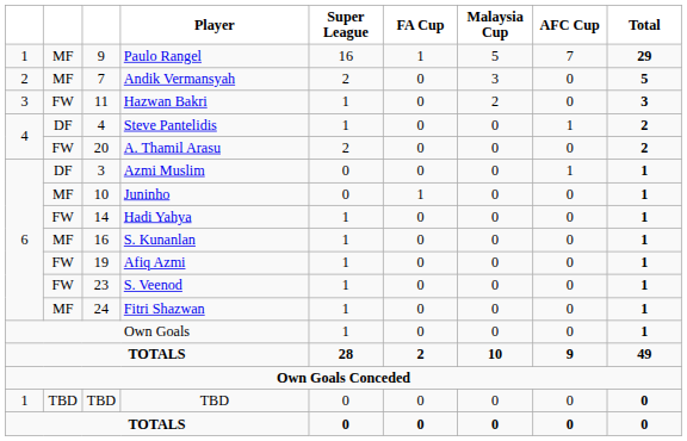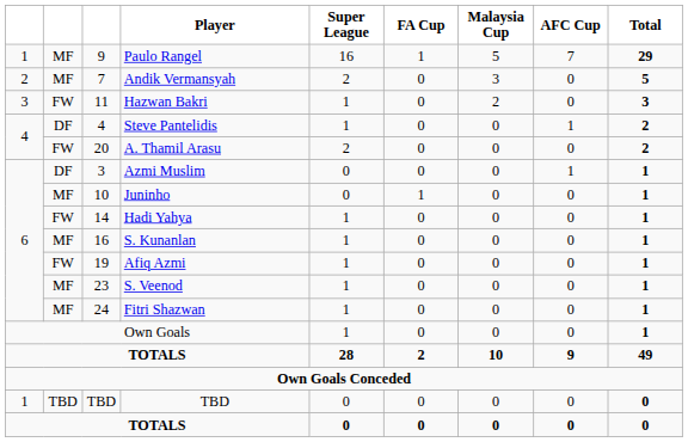 <table class="wikitable" style="text-align:center">
 <tr>
 <th style="background:white; color:black; width:35px;"></th>
 <th style="background:white; color:black; width:35px;"></th>
 <th style="background:white; color:black; width:35px;"></th>
 <th style="background:white; color:black; width:200px;">Player</th>
 <th style="background:white; color:black; width:75px;">Super League</th>
 <th style="background:white; color:black; width:75px;">FA Cup</th>
 <th style="background:white; color:black; width:75px;">Malaysia Cup</th>
 <th style="background:white; color:black; width:75px;">AFC Cup</th>
 <th style="background:white; color:black; width:75px;"><strong>Total</strong></th>
 </tr>
 <tr>
 <td>1</td>
 <td>MF</td>
 <td>9</td>
 <td align="left"> <a href='#'>Paulo Rangel</a></td>
 <td>16</td>
 <td>1</td>
 <td>5</td>
 <td>7</td>
 <td><strong>29</strong></td>
 </tr>
 <tr>
 <td rowspan="1">2</td>
 <td>MF</td>
 <td>7</td>
 <td align=left> <a href='#'>Andik Vermansyah</a></td>
 <td>2</td>
 <td>0</td>
 <td>3</td>
 <td>0</td>
 <td><strong>5</strong></td>
 </tr>
 <tr>
 <td rowspan="1">3</td>
 <td>FW</td>
 <td>11</td>
 <td align=left> <a href='#'>Hazwan Bakri</a></td>
 <td>1</td>
 <td>0</td>
 <td>2</td>
 <td>0</td>
 <td><strong>3</strong></td>
 </tr>
 <tr>
 <td rowspan="2">4</td>
 <td>DF</td>
 <td>4</td>
 <td align="left"> <a href='#'>Steve Pantelidis</a></td>
 <td>1</td>
 <td>0</td>
 <td>0</td>
 <td>1</td>
 <td><strong>2</strong></td>
 </tr>
 <tr>
 <td>FW</td>
 <td>20</td>
 <td align="left"> <a href='#'>A. Thamil Arasu</a></td>
 <td>2</td>
 <td>0</td>
 <td>0</td>
 <td>0</td>
 <td><strong>2</strong></td>
 </tr>
 <tr>
 <td rowspan="7">6</td>
 <td>DF</td>
 <td>3</td>
 <td align="left"> <a href='#'>Azmi Muslim</a></td>
 <td>0</td>
 <td>0</td>
 <td>0</td>
 <td>1</td>
 <td><strong>1</strong></td>
 </tr>
 <tr>
 <td>MF</td>
 <td>10</td>
 <td align=left> <a href='#'>Juninho</a></td>
 <td>0</td>
 <td>1</td>
 <td>0</td>
 <td>0</td>
 <td><strong>1</strong></td>
 </tr>
 <tr>
 <td>FW</td>
 <td>14</td>
 <td align=left> <a href='#'>Hadi Yahya</a></td>
 <td>1</td>
 <td>0</td>
 <td>0</td>
 <td>0</td>
 <td><strong>1</strong></td>
 </tr>
 <tr>
 <td>MF</td>
 <td>16</td>
 <td align="left"> <a href='#'>S. Kunanlan</a></td>
 <td>1</td>
 <td>0</td>
 <td>0</td>
 <td>0</td>
 <td><strong>1</strong></td>
 </tr>
 <tr>
 <td>FW</td>
 <td>19</td>
 <td align=left> <a href='#'>Afiq Azmi</a></td>
 <td>1</td>
 <td>0</td>
 <td>0</td>
 <td>0</td>
 <td><strong>1</strong></td>
 </tr>
 <tr>
-<td>FW</td>
+<td>MF</td>
 <td>23</td>
 <td align="left"> <a href='#'>S. Veenod</a></td>
 <td>1</td>
 <td>0</td>
 <td>0</td>
 <td>0</td>
 <td><strong>1</strong></td>
 </tr>
 <tr>
 <td>MF</td>
 <td>24</td>
 <td align="left"> <a href='#'>Fitri Shazwan</a></td>
 <td>1</td>
 <td>0</td>
 <td>0</td>
 <td>0</td>
 <td><strong>1</strong></td>
 </tr>
 <tr>
 <td colspan="4">Own Goals</td>
 <td>1</td>
 <td>0</td>
 <td>0</td>
 <td>0</td>
 <td><strong>1</strong></td>
 </tr>
 <tr>
 <td colspan="4"><strong>TOTALS</strong></td>
 <td><strong>28</strong></td>
 <td><strong>2</strong></td>
 <td><strong>10</strong></td>
 <td><strong>9</strong></td>
 <td><strong>49</strong></td>
 </tr>
 <tr>
 <td colspan="9"><strong>Own Goals Conceded</strong></td>
 </tr>
 <tr>
 <td>1</td>
 <td>TBD</td>
 <td>TBD</td>
 <td>TBD</td>
 <td>0</td>
 <td>0</td>
 <td>0</td>
 <td>0</td>
 <td><strong>0</strong></td>
 </tr>
 <tr>
 <td colspan="4"><strong>TOTALS</strong></td>
 <td><strong>0</strong></td>
 <td><strong>0</strong></td>
 <td><strong>0</strong></td>
 <td><strong>0</strong></td>
 <td><strong>0</strong></td>
 </tr>
 </table>
